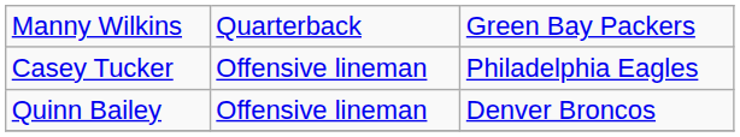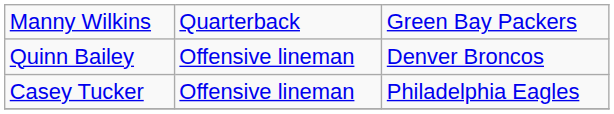 <table class="wikitable" style="width:50%;">
 <tr>
 <td><a href='#'>Manny Wilkins</a></td>
 <td><a href='#'>Quarterback</a></td>
 <td><a href='#'>Green Bay Packers</a></td>
 </tr>
 <tr>
+<td><a href='#'>Quinn Bailey</a></td>
+<td><a href='#'>Offensive lineman</a></td>
+<td><a href='#'>Denver Broncos</a></td>
+</tr>
+<tr>
 <td><a href='#'>Casey Tucker</a></td>
 <td><a href='#'>Offensive lineman</a></td>
 <td><a href='#'>Philadelphia Eagles</a></td>
 </tr>
 <tr>
-<td><a href='#'>Quinn Bailey</a></td>
-<td><a href='#'>Offensive lineman</a></td>
-<td><a href='#'>Denver Broncos</a></td>
-</tr>
-<tr>
 </tr>
 </table>
